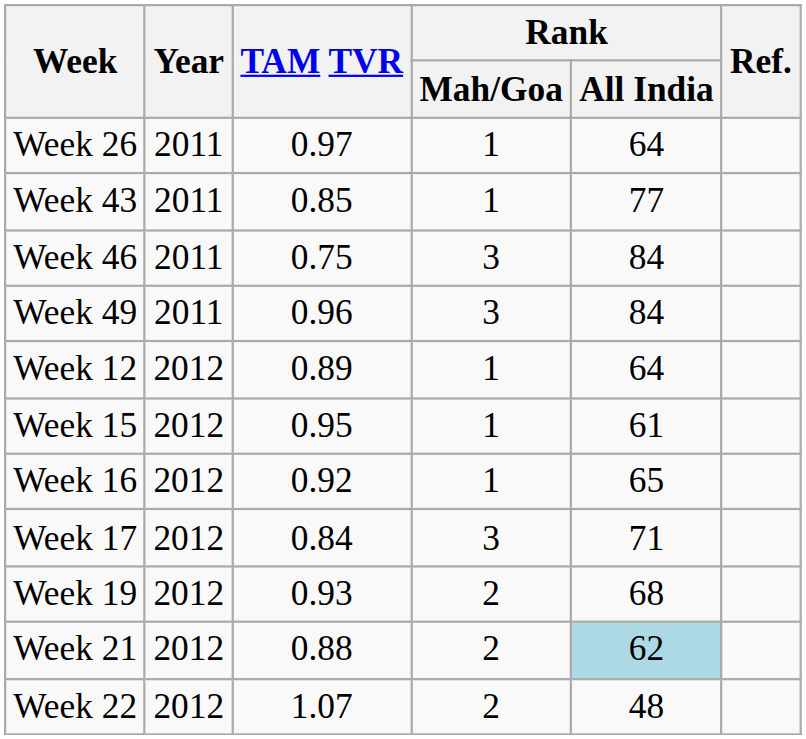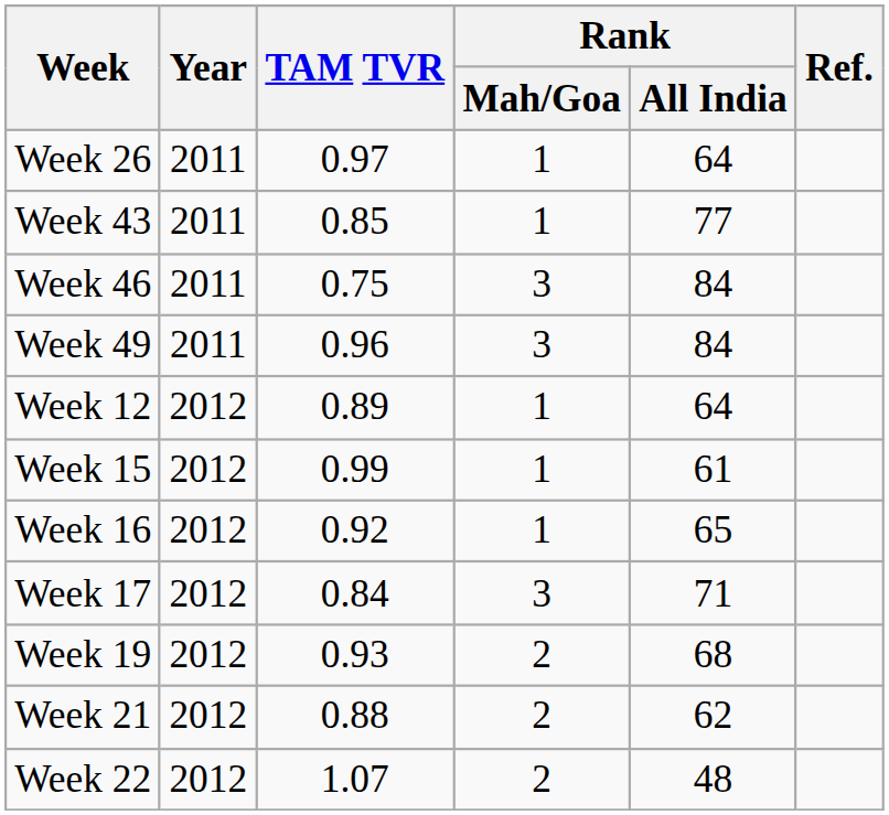 <table class="wikitable sortable" style="text-align:center">
 <tr>
 <th rowspan="2">Week</th>
 <th rowspan="2">Year</th>
 <th rowspan="2"><a href='#'>TAM</a> <a href='#'>TVR</a></th>
 <th colspan="2">Rank</th>
 <th rowspan="2">Ref.</th>
 </tr>
 <tr>
 <th>Mah/Goa</th>
 <th>All India</th>
 </tr>
 <tr>
 <td>Week 26</td>
 <td>2011</td>
 <td>0.97</td>
 <td>1</td>
 <td>64</td>
 <td></td>
 </tr>
 <tr>
 <td>Week 43</td>
 <td>2011</td>
 <td>0.85</td>
 <td>1</td>
 <td>77</td>
 <td></td>
 </tr>
 <tr>
 <td>Week 46</td>
 <td>2011</td>
 <td>0.75</td>
 <td>3</td>
 <td>84</td>
 <td></td>
 </tr>
 <tr>
 <td>Week 49</td>
 <td>2011</td>
 <td>0.96</td>
 <td>3</td>
 <td>84</td>
 <td></td>
 </tr>
 <tr>
 <td>Week 12</td>
 <td>2012</td>
 <td>0.89</td>
 <td>1</td>
 <td>64</td>
 <td></td>
 </tr>
 <tr>
 <td>Week 15</td>
 <td>2012</td>
-<td>0.95</td>
+<td>0.99</td>
 <td>1</td>
 <td>61</td>
 <td></td>
 </tr>
 <tr>
 <td>Week 16</td>
 <td>2012</td>
 <td>0.92</td>
 <td>1</td>
 <td>65</td>
 <td></td>
 </tr>
 <tr>
 <td>Week 17</td>
 <td>2012</td>
 <td>0.84</td>
 <td>3</td>
 <td>71</td>
 <td></td>
 </tr>
 <tr>
 <td>Week 19</td>
 <td>2012</td>
 <td>0.93</td>
 <td>2</td>
 <td>68</td>
 <td></td>
 </tr>
 <tr>
 <td>Week 21</td>
 <td>2012</td>
 <td>0.88</td>
 <td>2</td>
-<td style="background: lightblue;">62</td>
+<td>62</td>
 <td></td>
 </tr>
 <tr>
 <td>Week 22</td>
 <td>2012</td>
 <td>1.07</td>
 <td>2</td>
 <td>48</td>
 <td></td>
 </tr>
 </table>
